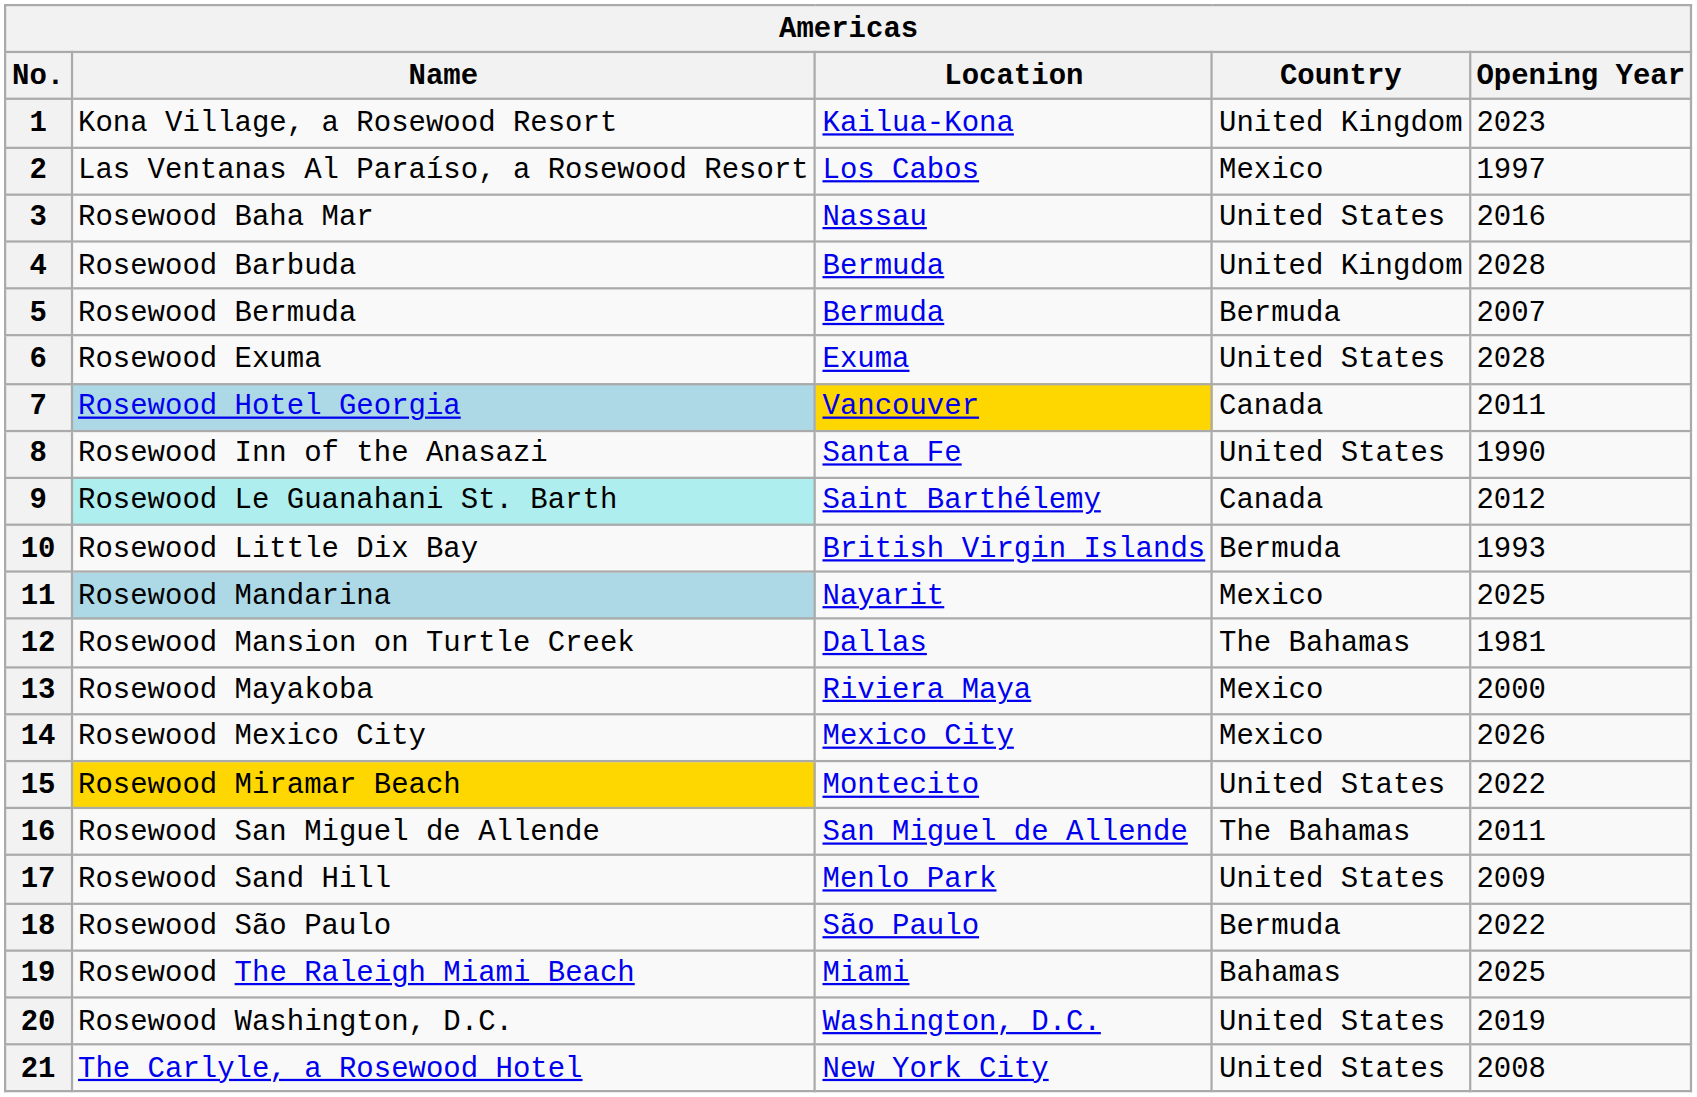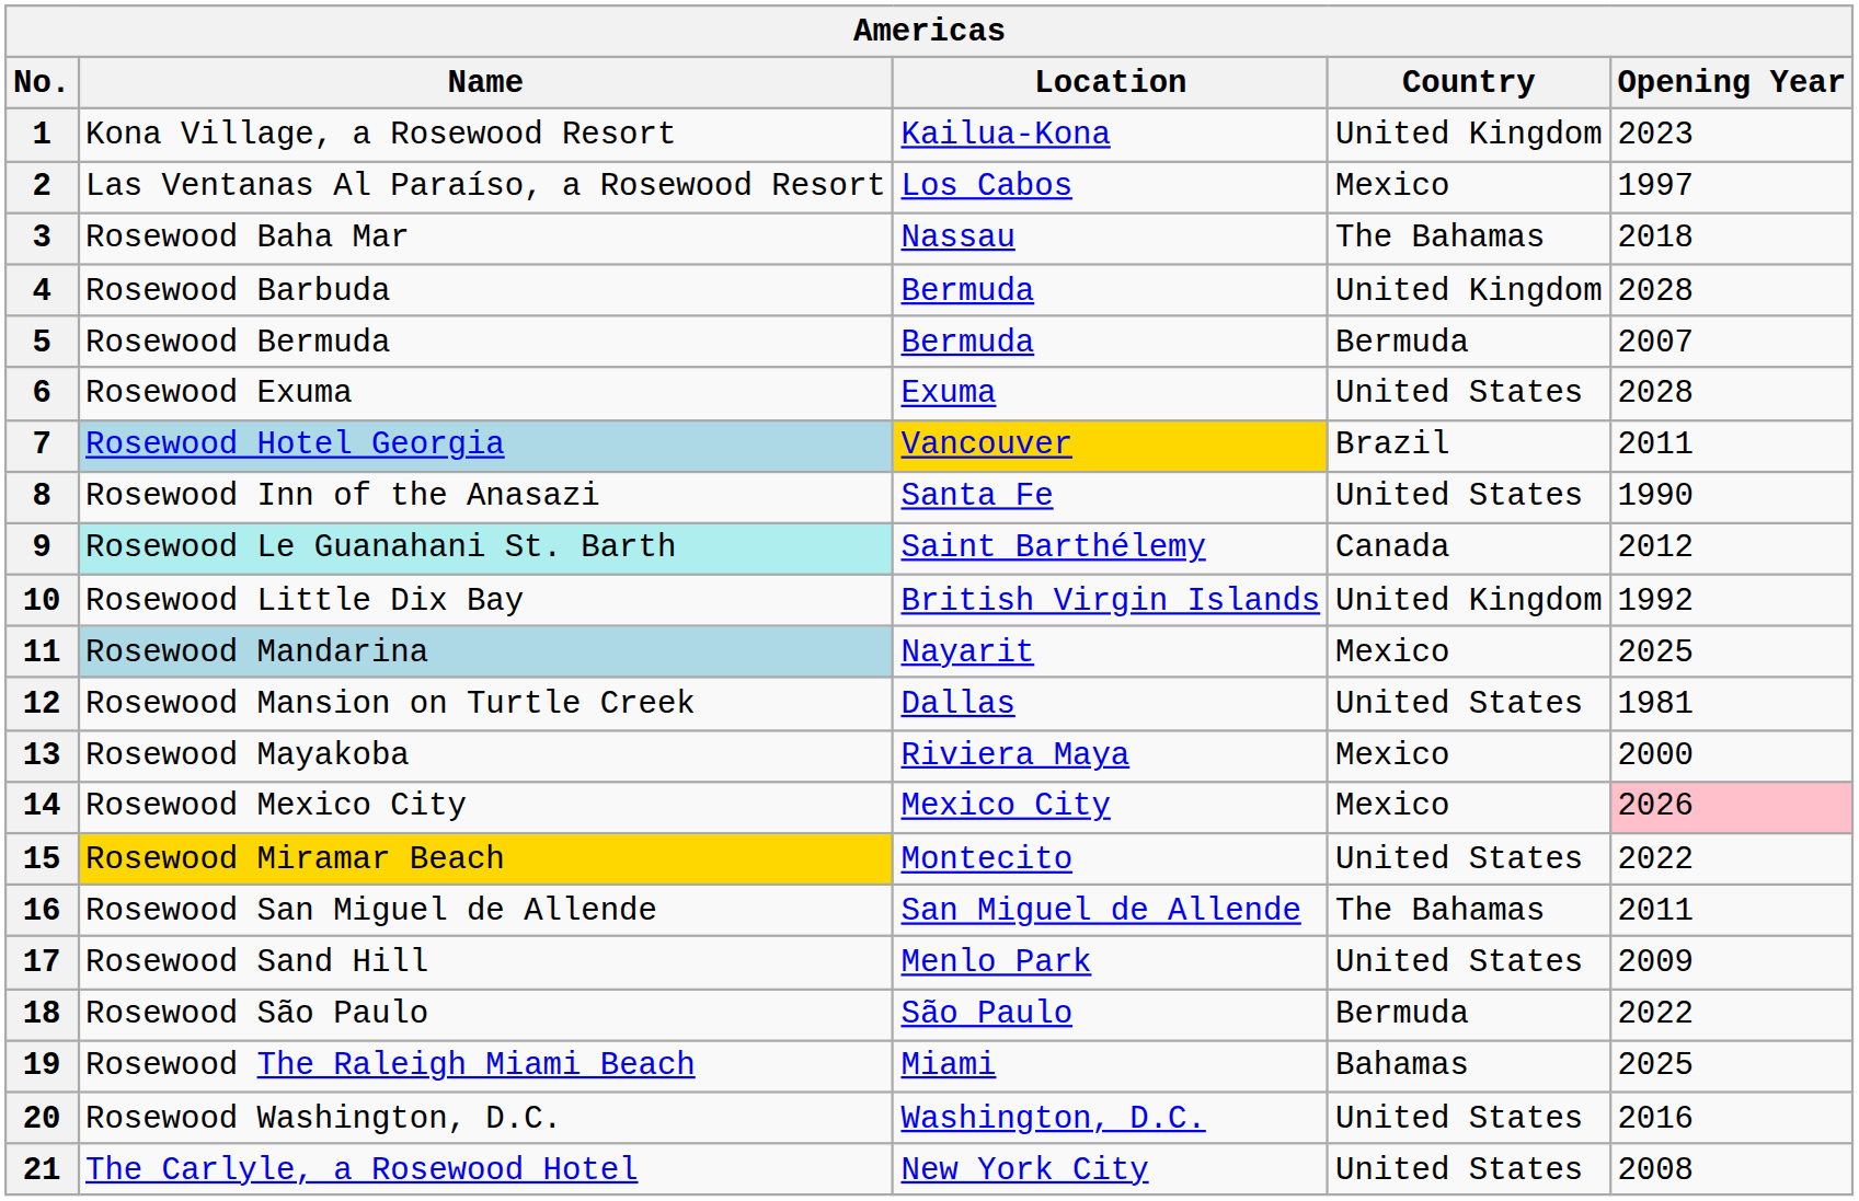 <table class="wikitable sortable">
 <tr>
 <th colspan="6">Americas</th>
 </tr>
 <tr>
 <th>No.</th>
 <th>Name</th>
 <th>Location</th>
 <th>Country</th>
 <th>Opening Year</th>
 </tr>
 <tr>
 <th>1</th>
 <td>Kona Village, a Rosewood Resort</td>
 <td><a href='#'>Kailua-Kona</a></td>
 <td>United Kingdom</td>
 <td>2023</td>
 </tr>
 <tr>
 <th>2</th>
 <td>Las Ventanas Al Paraíso, a Rosewood Resort</td>
 <td><a href='#'>Los Cabos</a></td>
 <td>Mexico</td>
 <td>1997</td>
 </tr>
 <tr>
 <th>3</th>
 <td>Rosewood Baha Mar</td>
 <td><a href='#'>Nassau</a></td>
-<td>United States</td>
-<td>2016</td>
+<td>The Bahamas</td>
+<td>2018</td>
 </tr>
 <tr>
 <th>4</th>
 <td>Rosewood Barbuda</td>
 <td><a href='#'>Bermuda</a></td>
 <td>United Kingdom</td>
 <td>2028</td>
 </tr>
 <tr>
 <th>5</th>
 <td>Rosewood Bermuda</td>
 <td><a href='#'>Bermuda</a></td>
 <td>Bermuda</td>
 <td>2007</td>
 </tr>
 <tr>
 <th>6</th>
 <td>Rosewood Exuma</td>
 <td><a href='#'>Exuma</a></td>
 <td>United States</td>
 <td>2028</td>
 </tr>
 <tr>
 <th>7</th>
 <td style="background: lightblue;"><a href='#'>Rosewood Hotel Georgia</a></td>
 <td style="background: gold;"><a href='#'>Vancouver</a></td>
-<td>Canada</td>
+<td>Brazil</td>
 <td>2011</td>
 </tr>
 <tr>
 <th>8</th>
 <td>Rosewood Inn of the Anasazi</td>
 <td><a href='#'>Santa Fe</a></td>
 <td>United States</td>
 <td>1990</td>
 </tr>
 <tr>
 <th>9</th>
 <td style="background: paleturquoise;">Rosewood Le Guanahani St. Barth</td>
 <td><a href='#'>Saint Barthélemy</a></td>
 <td>Canada</td>
 <td>2012</td>
 </tr>
 <tr>
 <th>10</th>
 <td>Rosewood Little Dix Bay</td>
 <td><a href='#'>British Virgin Islands</a></td>
-<td>Bermuda</td>
-<td>1993</td>
+<td>United Kingdom</td>
+<td>1992</td>
 </tr>
 <tr>
 <th>11</th>
 <td style="background: lightblue;">Rosewood Mandarina</td>
 <td><a href='#'>Nayarit</a></td>
 <td>Mexico</td>
 <td>2025</td>
 </tr>
 <tr>
 <th>12</th>
 <td>Rosewood Mansion on Turtle Creek</td>
 <td><a href='#'>Dallas</a></td>
-<td>The Bahamas</td>
+<td>United States</td>
 <td>1981</td>
 </tr>
 <tr>
 <th>13</th>
 <td>Rosewood Mayakoba</td>
 <td><a href='#'>Riviera Maya</a></td>
 <td>Mexico</td>
 <td>2000</td>
 </tr>
 <tr>
 <th>14</th>
 <td>Rosewood Mexico City</td>
 <td><a href='#'>Mexico City</a></td>
 <td>Mexico</td>
-<td>2026</td>
+<td style="background: pink;">2026</td>
 </tr>
 <tr>
 <th>15</th>
 <td style="background: gold;">Rosewood Miramar Beach</td>
 <td><a href='#'>Montecito</a></td>
 <td>United States</td>
 <td>2022</td>
 </tr>
 <tr>
 <th>16</th>
 <td>Rosewood San Miguel de Allende</td>
 <td><a href='#'>San Miguel de Allende</a></td>
 <td>The Bahamas</td>
 <td>2011</td>
 </tr>
 <tr>
 <th>17</th>
 <td>Rosewood Sand Hill</td>
 <td><a href='#'>Menlo Park</a></td>
 <td>United States</td>
 <td>2009</td>
 </tr>
 <tr>
 <th>18</th>
 <td>Rosewood São Paulo</td>
 <td><a href='#'>São Paulo</a></td>
 <td>Bermuda</td>
 <td>2022</td>
 </tr>
 <tr>
 <th>19</th>
 <td>Rosewood <a href='#'>The Raleigh Miami Beach</a></td>
 <td><a href='#'>Miami</a></td>
 <td>Bahamas</td>
 <td>2025</td>
 </tr>
 <tr>
 <th>20</th>
 <td>Rosewood Washington, D.C.</td>
 <td><a href='#'>Washington, D.C.</a></td>
 <td>United States</td>
-<td>2019</td>
+<td>2016</td>
 </tr>
 <tr>
 <th>21</th>
 <td><a href='#'>The Carlyle, a Rosewood Hotel</a></td>
 <td><a href='#'>New York City</a></td>
 <td>United States</td>
 <td>2008</td>
 </tr>
 </table>
